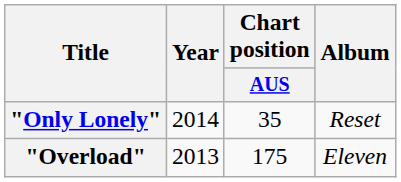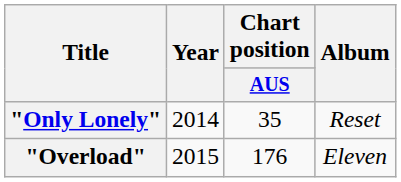 <table class="wikitable plainrowheaders" style="text-align:center">
 <tr>
 <th rowspan=2>Title</th>
 <th rowspan=2>Year</th>
 <th colspan=1>Chart position</th>
 <th rowspan=2>Album</th>
 </tr>
 <tr>
 <th style=width:2.5em;font-size:85%><a href='#'>AUS</a><br></th>
 </tr>
 <tr>
 <th scope="row">"<a href='#'>Only Lonely</a>"</th>
 <td>2014</td>
 <td>35</td>
 <td><em>Reset</em></td>
 </tr>
 <tr>
 <th scope="row">"Overload"</th>
-<td>2013</td>
-<td>175</td>
+<td>2015</td>
+<td>176</td>
 <td><em>Eleven</em></td>
 </tr>
 </table>
